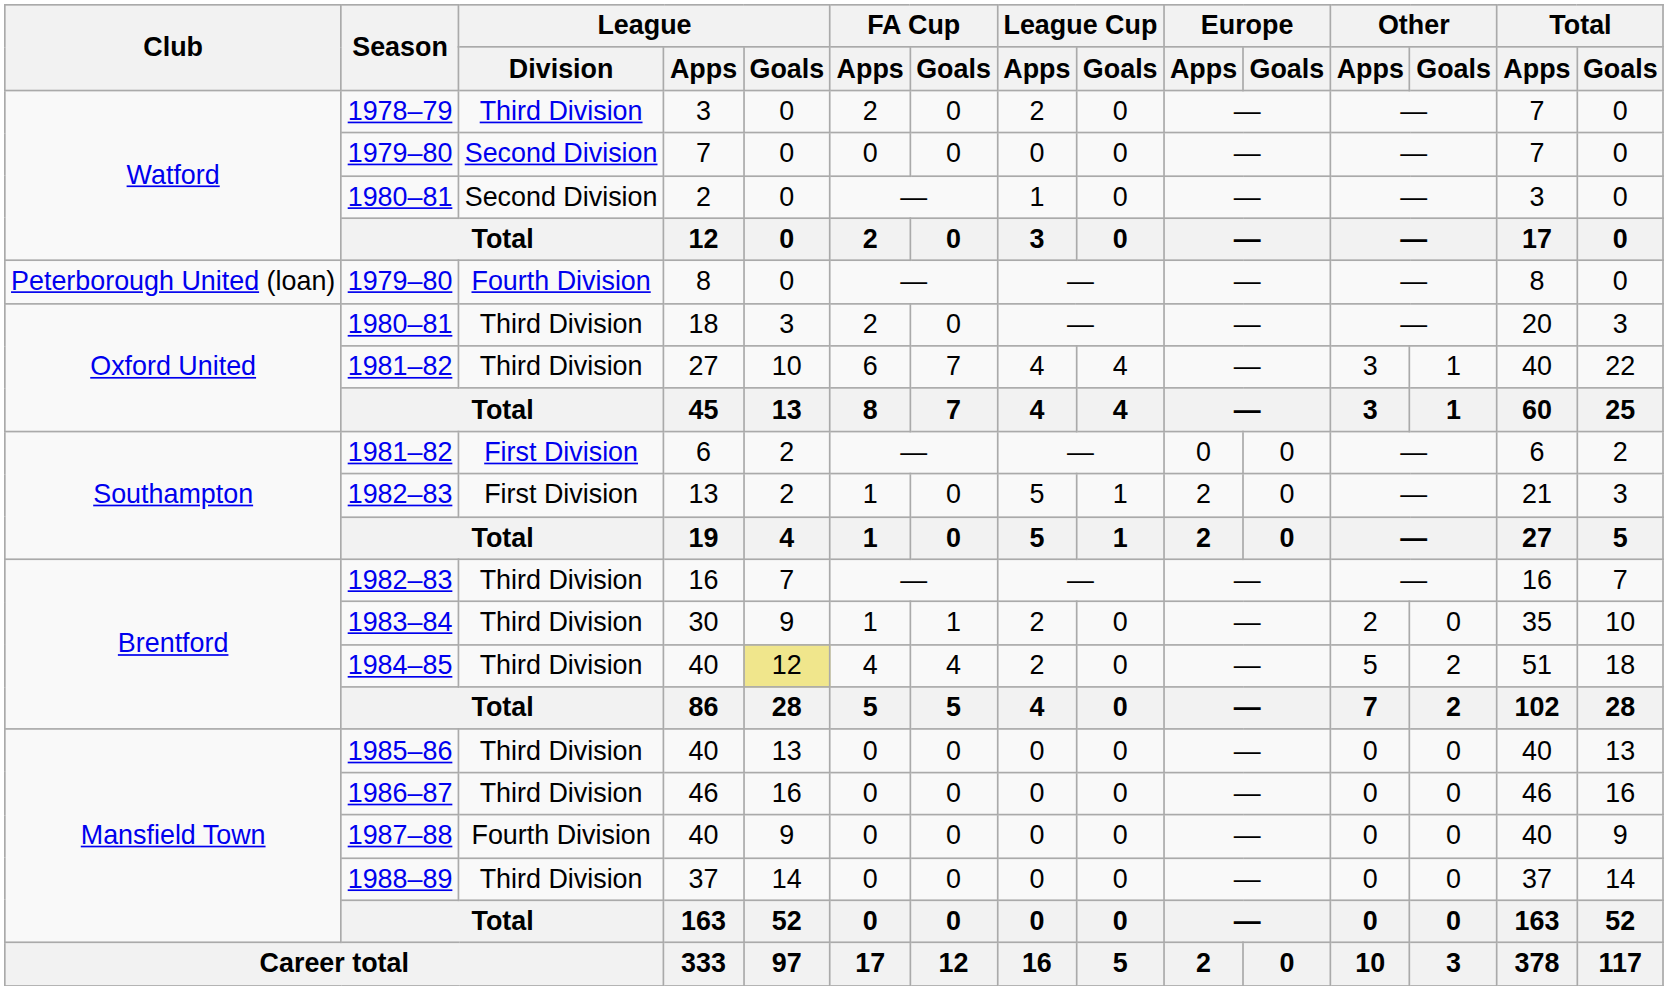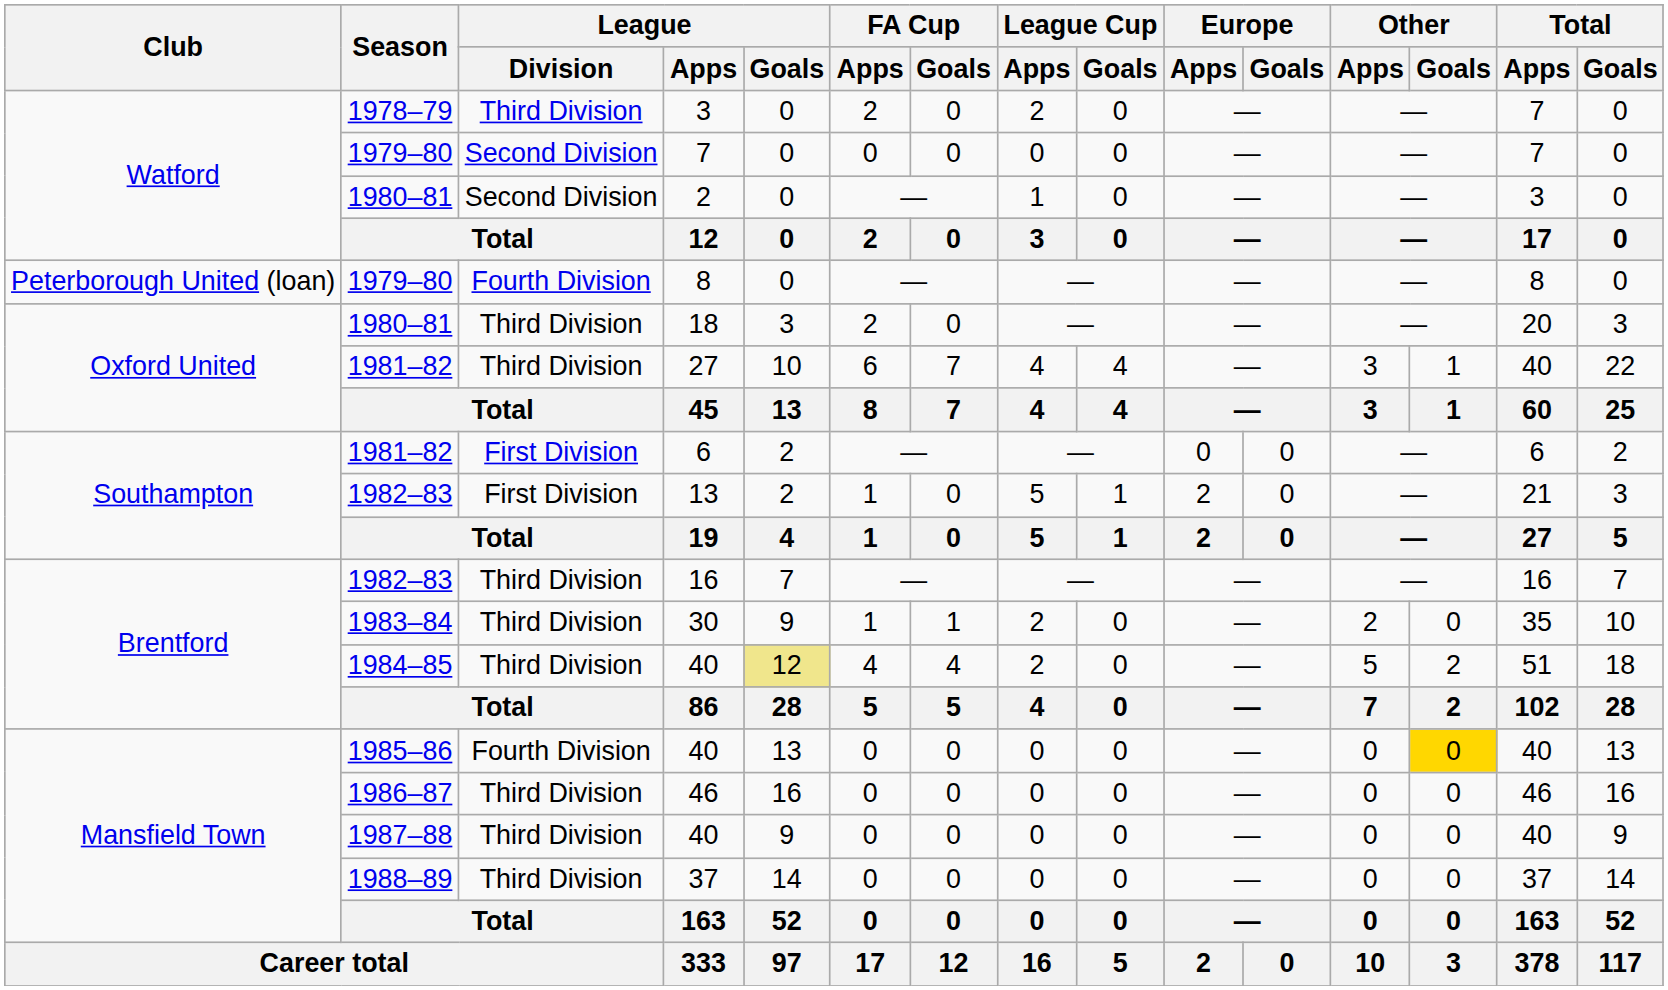 <table class="wikitable" style="text-align: center;">
 <tr>
 <th rowspan="2">Club</th>
 <th rowspan="2">Season</th>
 <th colspan="3">League</th>
 <th colspan="2">FA Cup</th>
 <th colspan="2">League Cup</th>
 <th colspan="2">Europe</th>
 <th colspan="2">Other</th>
 <th colspan="2">Total</th>
 </tr>
 <tr>
 <th>Division</th>
 <th>Apps</th>
 <th>Goals</th>
 <th>Apps</th>
 <th>Goals</th>
 <th>Apps</th>
 <th>Goals</th>
 <th>Apps</th>
 <th>Goals</th>
 <th>Apps</th>
 <th>Goals</th>
 <th>Apps</th>
 <th>Goals</th>
 </tr>
 <tr>
 <td rowspan="4"><a href='#'>Watford</a></td>
 <td><a href='#'>1978–79</a></td>
 <td><a href='#'>Third Division</a></td>
 <td>3</td>
 <td>0</td>
 <td>2</td>
 <td>0</td>
 <td>2</td>
 <td>0</td>
 <td colspan="2">—</td>
 <td colspan="2">—</td>
 <td>7</td>
 <td>0</td>
 </tr>
 <tr>
 <td><a href='#'>1979–80</a></td>
 <td><a href='#'>Second Division</a></td>
 <td>7</td>
 <td>0</td>
 <td>0</td>
 <td>0</td>
 <td>0</td>
 <td>0</td>
 <td colspan="2">—</td>
 <td colspan="2">—</td>
 <td>7</td>
 <td>0</td>
 </tr>
 <tr>
 <td><a href='#'>1980–81</a></td>
 <td>Second Division</td>
 <td>2</td>
 <td>0</td>
 <td colspan="2">—</td>
 <td>1</td>
 <td>0</td>
 <td colspan="2">—</td>
 <td colspan="2">—</td>
 <td>3</td>
 <td>0</td>
 </tr>
 <tr>
 <th colspan="2">Total</th>
 <th>12</th>
 <th>0</th>
 <th>2</th>
 <th>0</th>
 <th>3</th>
 <th>0</th>
 <th colspan="2">—</th>
 <th colspan="2">—</th>
 <th>17</th>
 <th>0</th>
 </tr>
 <tr>
 <td><a href='#'>Peterborough United</a> (loan)</td>
 <td><a href='#'>1979–80</a></td>
 <td><a href='#'>Fourth Division</a></td>
 <td>8</td>
 <td>0</td>
 <td colspan="2">—</td>
 <td colspan="2">—</td>
 <td colspan="2">—</td>
 <td colspan="2">—</td>
 <td>8</td>
 <td>0</td>
 </tr>
 <tr>
 <td rowspan="3"><a href='#'>Oxford United</a></td>
 <td><a href='#'>1980–81</a></td>
 <td>Third Division</td>
 <td>18</td>
 <td>3</td>
 <td>2</td>
 <td>0</td>
 <td colspan="2">—</td>
 <td colspan="2">—</td>
 <td colspan="2">—</td>
 <td>20</td>
 <td>3</td>
 </tr>
 <tr>
 <td><a href='#'>1981–82</a></td>
 <td>Third Division</td>
 <td>27</td>
 <td>10</td>
 <td>6</td>
 <td>7</td>
 <td>4</td>
 <td>4</td>
 <td colspan="2">—</td>
 <td>3</td>
 <td>1</td>
 <td>40</td>
 <td>22</td>
 </tr>
 <tr>
 <th colspan="2">Total</th>
 <th>45</th>
 <th>13</th>
 <th>8</th>
 <th>7</th>
 <th>4</th>
 <th>4</th>
 <th colspan="2">—</th>
 <th>3</th>
 <th>1</th>
 <th>60</th>
 <th>25</th>
 </tr>
 <tr>
 <td rowspan="3"><a href='#'>Southampton</a></td>
 <td><a href='#'>1981–82</a></td>
 <td><a href='#'>First Division</a></td>
 <td>6</td>
 <td>2</td>
 <td colspan="2">—</td>
 <td colspan="2">—</td>
 <td>0</td>
 <td>0</td>
 <td colspan="2">—</td>
 <td>6</td>
 <td>2</td>
 </tr>
 <tr>
 <td><a href='#'>1982–83</a></td>
 <td>First Division</td>
 <td>13</td>
 <td>2</td>
 <td>1</td>
 <td>0</td>
 <td>5</td>
 <td>1</td>
 <td>2</td>
 <td>0</td>
 <td colspan="2">—</td>
 <td>21</td>
 <td>3</td>
 </tr>
 <tr>
 <th colspan="2">Total</th>
 <th>19</th>
 <th>4</th>
 <th>1</th>
 <th>0</th>
 <th>5</th>
 <th>1</th>
 <th>2</th>
 <th>0</th>
 <th colspan="2">—</th>
 <th>27</th>
 <th>5</th>
 </tr>
 <tr>
 <td rowspan="4"><a href='#'>Brentford</a></td>
 <td><a href='#'>1982–83</a></td>
 <td>Third Division</td>
 <td>16</td>
 <td>7</td>
 <td colspan="2">—</td>
 <td colspan="2">—</td>
 <td colspan="2">—</td>
 <td colspan="2">—</td>
 <td>16</td>
 <td>7</td>
 </tr>
 <tr>
 <td><a href='#'>1983–84</a></td>
 <td>Third Division</td>
 <td>30</td>
 <td>9</td>
 <td>1</td>
 <td>1</td>
 <td>2</td>
 <td>0</td>
 <td colspan="2">—</td>
 <td>2</td>
 <td>0</td>
 <td>35</td>
 <td>10</td>
 </tr>
 <tr>
 <td><a href='#'>1984–85</a></td>
 <td>Third Division</td>
 <td>40</td>
 <td style="background: khaki;">12</td>
 <td>4</td>
 <td>4</td>
 <td>2</td>
 <td>0</td>
 <td colspan="2">—</td>
 <td>5</td>
 <td>2</td>
 <td>51</td>
 <td>18</td>
 </tr>
 <tr>
 <th colspan="2">Total</th>
 <th>86</th>
 <th>28</th>
 <th>5</th>
 <th>5</th>
 <th>4</th>
 <th>0</th>
 <th colspan="2">—</th>
 <th>7</th>
 <th>2</th>
 <th>102</th>
 <th>28</th>
 </tr>
 <tr>
 <td rowspan="5"><a href='#'>Mansfield Town</a></td>
 <td><a href='#'>1985–86</a></td>
-<td>Third Division</td>
+<td>Fourth Division</td>
 <td>40</td>
 <td>13</td>
 <td>0</td>
 <td>0</td>
 <td>0</td>
 <td>0</td>
 <td colspan="2">—</td>
 <td>0</td>
-<td>0</td>
+<td style="background: gold;">0</td>
 <td>40</td>
 <td>13</td>
 </tr>
 <tr>
 <td><a href='#'>1986–87</a></td>
 <td>Third Division</td>
 <td>46</td>
 <td>16</td>
 <td>0</td>
 <td>0</td>
 <td>0</td>
 <td>0</td>
 <td colspan="2">—</td>
 <td>0</td>
 <td>0</td>
 <td>46</td>
 <td>16</td>
 </tr>
 <tr>
 <td><a href='#'>1987–88</a></td>
-<td>Fourth Division</td>
+<td>Third Division</td>
 <td>40</td>
 <td>9</td>
 <td>0</td>
 <td>0</td>
 <td>0</td>
 <td>0</td>
 <td colspan="2">—</td>
 <td>0</td>
 <td>0</td>
 <td>40</td>
 <td>9</td>
 </tr>
 <tr>
 <td><a href='#'>1988–89</a></td>
 <td>Third Division</td>
 <td>37</td>
 <td>14</td>
 <td>0</td>
 <td>0</td>
 <td>0</td>
 <td>0</td>
 <td colspan="2">—</td>
 <td>0</td>
 <td>0</td>
 <td>37</td>
 <td>14</td>
 </tr>
 <tr>
 <th colspan="2">Total</th>
 <th>163</th>
 <th>52</th>
 <th>0</th>
 <th>0</th>
 <th>0</th>
 <th>0</th>
 <th colspan="2">—</th>
 <th>0</th>
 <th>0</th>
 <th>163</th>
 <th>52</th>
 </tr>
 <tr>
 <th colspan="3">Career total</th>
 <th>333</th>
 <th>97</th>
 <th>17</th>
 <th>12</th>
 <th>16</th>
 <th>5</th>
 <th>2</th>
 <th>0</th>
 <th>10</th>
 <th>3</th>
 <th>378</th>
 <th>117</th>
 </tr>
 </table>
